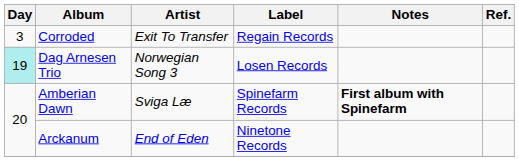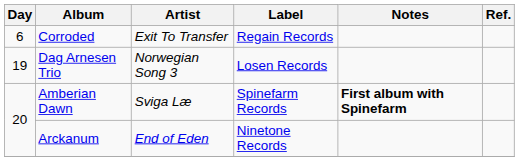 <table class="wikitable">
 <tr>
 <th>Day</th>
 <th>Album</th>
 <th>Artist</th>
 <th>Label</th>
 <th>Notes</th>
 <th>Ref.</th>
 </tr>
 <tr>
-<td rowspan="1" style="text-align:center;">3</td>
+<td rowspan="1" style="text-align:center;">6</td>
 <td><a href='#'>Corroded</a></td>
 <td><em>Exit To Transfer</em></td>
 <td><a href='#'>Regain Records</a></td>
 <td></td>
 <td></td>
 </tr>
 <tr>
-<td rowspan="1" style="background: paleturquoise; text-align:center;">19</td>
+<td rowspan="1" style="text-align:center;">19</td>
 <td><a href='#'>Dag Arnesen Trio</a></td>
 <td><em>Norwegian Song 3</em></td>
 <td><a href='#'>Losen Records</a></td>
 <td></td>
 <td></td>
 </tr>
 <tr>
 <td rowspan="2" style="text-align:center;">20</td>
 <td><a href='#'>Amberian Dawn</a></td>
 <td><em>Sviga Læ</em></td>
 <td><a href='#'>Spinefarm Records</a></td>
 <td><strong>First album with Spinefarm</strong></td>
 <td></td>
 </tr>
 <tr>
 <td><a href='#'>Arckanum</a></td>
 <td><em><a href='#'>End of Eden</a></em></td>
 <td><a href='#'>Ninetone Records</a></td>
 <td></td>
 <td></td>
 </tr>
 <tr>
 </tr>
 </table>
